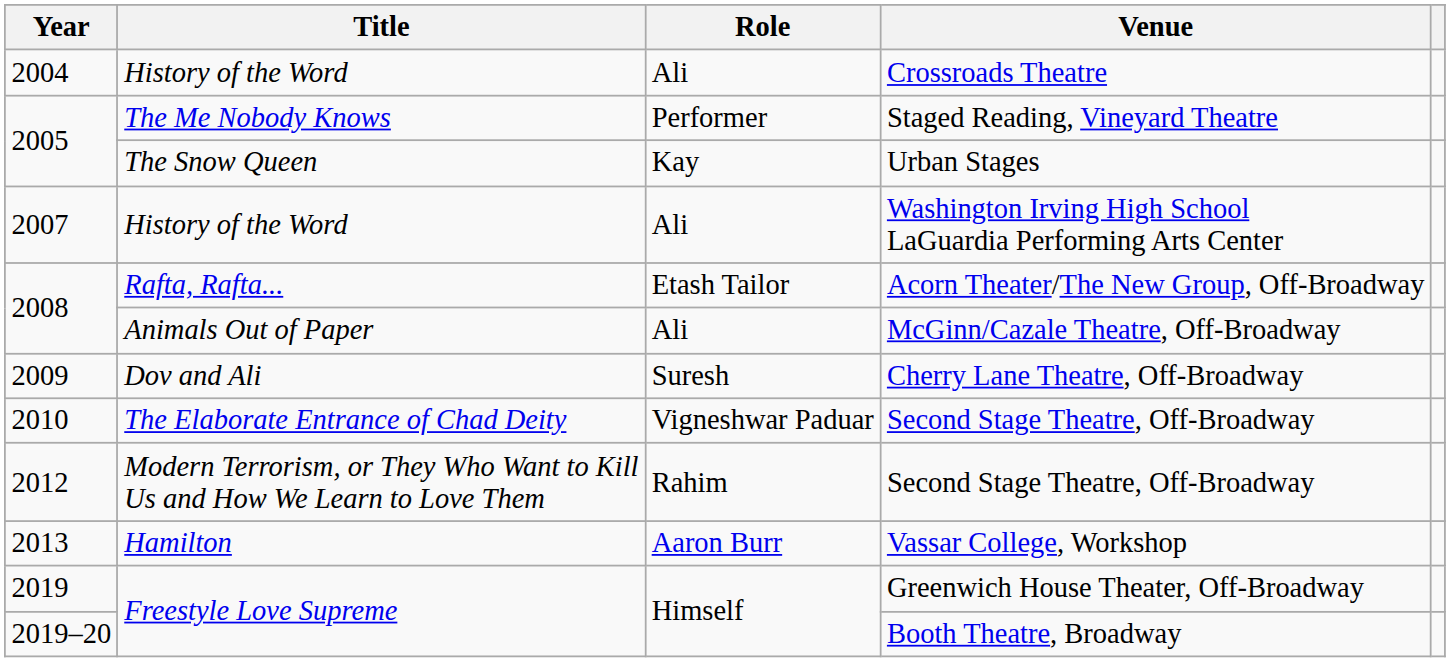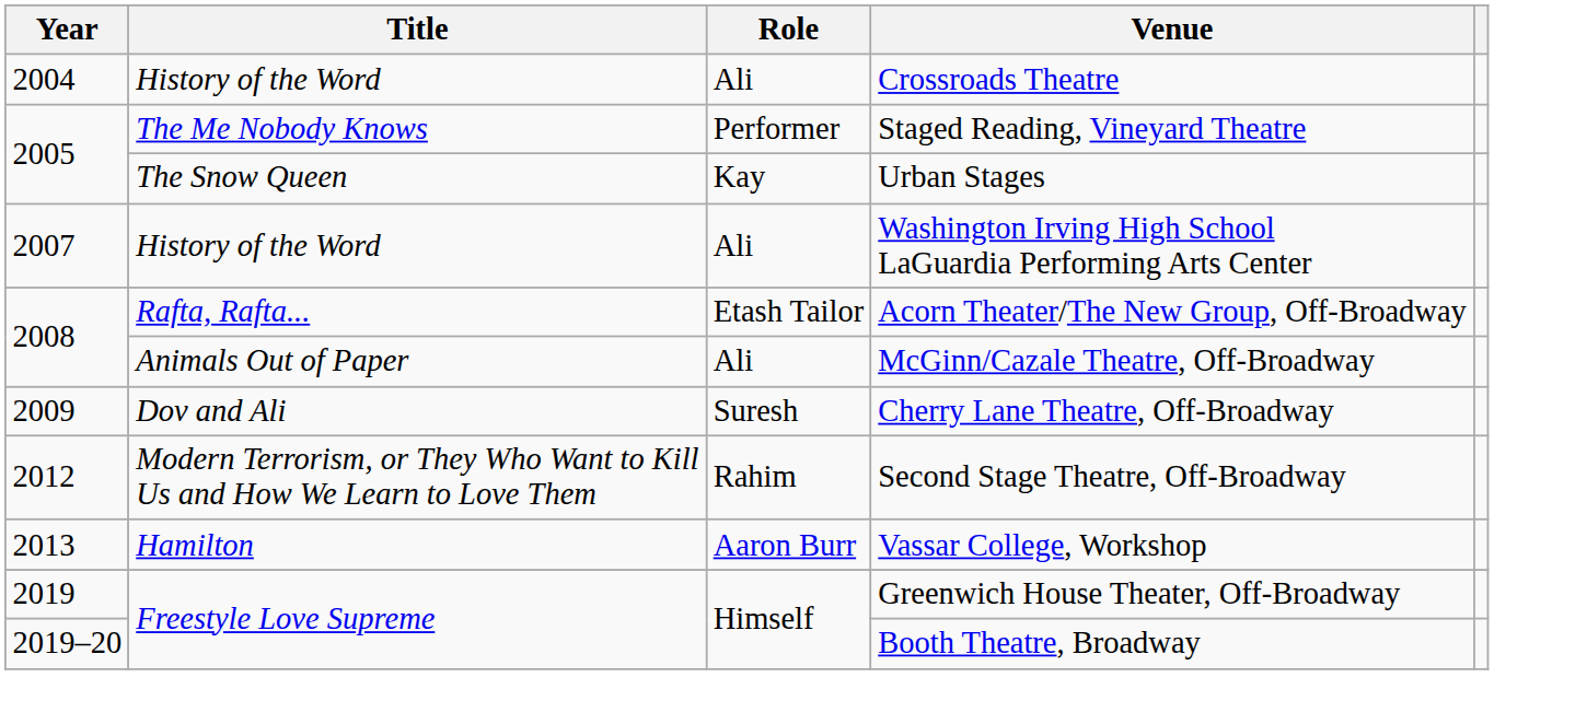 <table class="wikitable">
 <tr>
 <th>Year</th>
 <th>Title</th>
 <th>Role</th>
 <th>Venue</th>
 <th></th>
 </tr>
 <tr>
 <td>2004</td>
 <td><em>History of the Word</em></td>
 <td>Ali</td>
 <td><a href='#'>Crossroads Theatre</a></td>
 <td></td>
 </tr>
 <tr>
 <td rowspan="2">2005</td>
 <td><em><a href='#'>The Me Nobody Knows</a></em></td>
 <td>Performer</td>
 <td>Staged Reading, <a href='#'>Vineyard Theatre</a></td>
 <td></td>
 </tr>
 <tr>
 <td><em>The Snow Queen</em></td>
 <td>Kay</td>
 <td>Urban Stages</td>
 <td></td>
 </tr>
 <tr>
 <td>2007</td>
 <td><em>History of the Word</em></td>
 <td>Ali</td>
 <td><a href='#'>Washington Irving High School</a> <br> LaGuardia Performing Arts Center</td>
 <td></td>
 </tr>
 <tr>
 <td rowspan="2">2008</td>
 <td><em><a href='#'>Rafta, Rafta...</a></em></td>
 <td>Etash Tailor</td>
 <td><a href='#'>Acorn Theater</a>/<a href='#'>The New Group</a>, Off-Broadway</td>
 <td></td>
 </tr>
 <tr>
 <td><em>Animals Out of Paper</em></td>
 <td>Ali</td>
 <td><a href='#'>McGinn/Cazale Theatre</a>, Off-Broadway</td>
 <td> <br></td>
 </tr>
 <tr>
 <td>2009</td>
 <td><em>Dov and Ali</em></td>
 <td>Suresh</td>
 <td><a href='#'>Cherry Lane Theatre</a>, Off-Broadway</td>
 <td></td>
 </tr>
 <tr>
-<td>2010</td>
-<td><em><a href='#'>The Elaborate Entrance of Chad Deity</a></em></td>
-<td>Vigneshwar Paduar</td>
-<td><a href='#'>Second Stage Theatre</a>, Off-Broadway</td>
-<td> <br></td>
-</tr>
-<tr>
 <td>2012</td>
 <td><em>Modern Terrorism, or They Who Want to Kill <br>Us and How We Learn to Love Them</em></td>
 <td>Rahim</td>
 <td>Second Stage Theatre, Off-Broadway</td>
 <td></td>
 </tr>
 <tr>
 <td>2013</td>
 <td><em><a href='#'>Hamilton</a></em></td>
 <td><a href='#'>Aaron Burr</a></td>
 <td><a href='#'>Vassar College</a>, Workshop</td>
 <td></td>
 </tr>
 <tr>
 <td>2019</td>
 <td rowspan=2><em><a href='#'>Freestyle Love Supreme</a></em></td>
 <td rowspan=2>Himself</td>
 <td>Greenwich House Theater, Off-Broadway</td>
 <td></td>
 </tr>
 <tr>
 <td>2019–20</td>
 <td><a href='#'>Booth Theatre</a>, Broadway</td>
 <td></td>
 </tr>
 </table>
